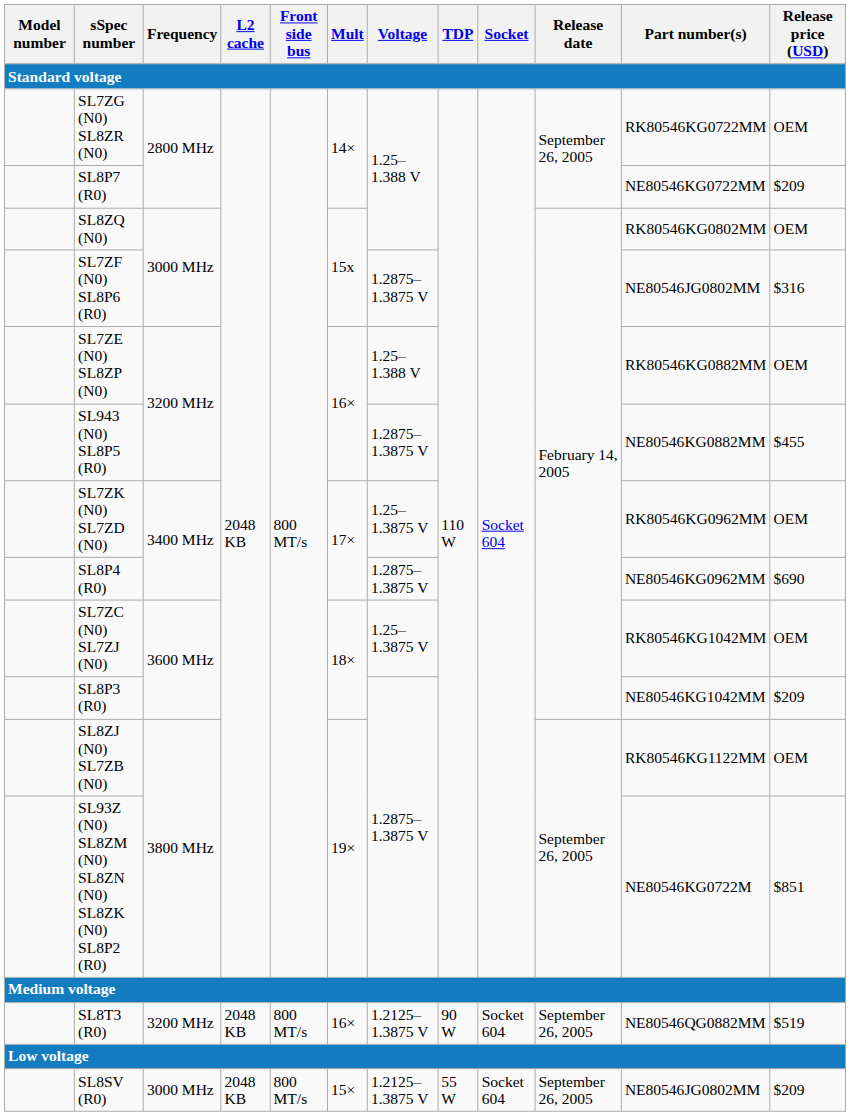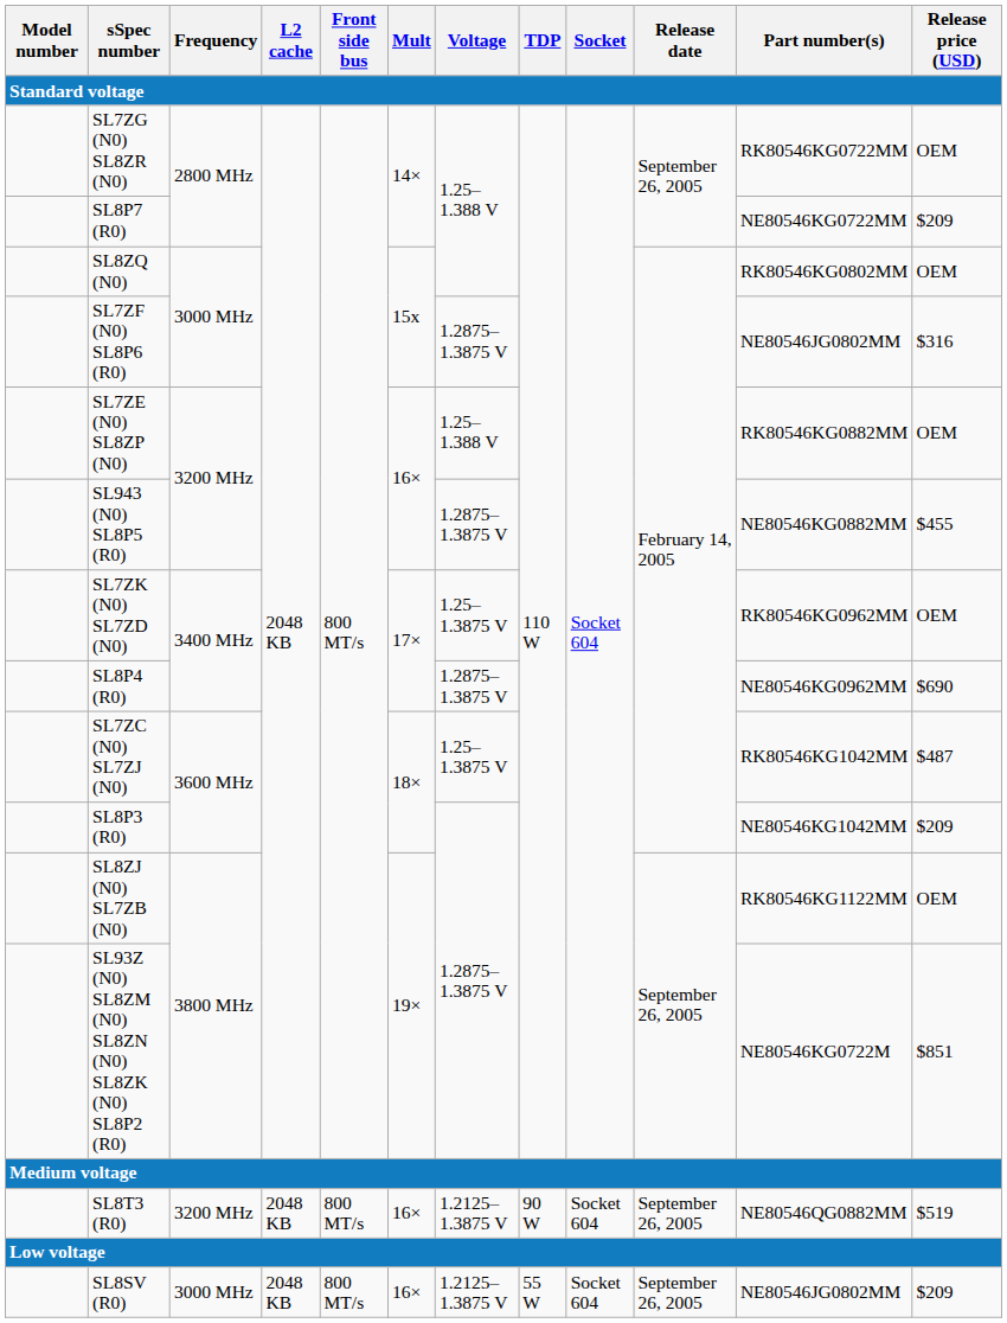 <table class="wikitable sortable">
 <tr>
 <th>Model number</th>
 <th>sSpec number</th>
 <th>Frequency</th>
 <th><a href='#'>L2 cache</a></th>
 <th><a href='#'>Front side bus</a></th>
 <th><a href='#'>Mult</a></th>
 <th><a href='#'>Voltage</a></th>
 <th><a href='#'>TDP</a></th>
 <th><a href='#'>Socket</a></th>
 <th>Release date</th>
 <th>Part number(s)</th>
 <th>Release price (<a href='#'>USD</a>)</th>
 </tr>
 <tr>
 <td colspan="12" style="text-align:left; background:#127cc1; color:white;"><strong>Standard voltage</strong></td>
 </tr>
 <tr>
 <td></td>
 <td>SL7ZG (N0)<br>SL8ZR (N0)</td>
 <td rowspan="2">2800 MHz</td>
 <td rowspan="12">2048 KB</td>
 <td rowspan="12">800 MT/s</td>
 <td rowspan="2">14×</td>
 <td rowspan="3">1.25–1.388 V</td>
 <td rowspan="12">110 W</td>
 <td rowspan="12"><a href='#'>Socket 604</a></td>
 <td rowspan="2">September 26, 2005</td>
 <td>RK80546KG0722MM</td>
 <td>OEM</td>
 </tr>
 <tr>
 <td></td>
 <td>SL8P7 (R0)</td>
 <td>NE80546KG0722MM</td>
 <td>$209</td>
 </tr>
 <tr>
 <td></td>
 <td>SL8ZQ (N0)</td>
 <td rowspan="2">3000 MHz</td>
 <td rowspan="2">15x</td>
 <td rowspan="8">February 14, 2005</td>
 <td>RK80546KG0802MM</td>
 <td>OEM</td>
 </tr>
 <tr>
 <td></td>
 <td>SL7ZF (N0)<br>SL8P6 (R0)</td>
 <td>1.2875–1.3875 V</td>
 <td>NE80546JG0802MM</td>
 <td>$316</td>
 </tr>
 <tr>
 <td></td>
 <td>SL7ZE (N0)<br>SL8ZP (N0)</td>
 <td rowspan="2">3200 MHz</td>
 <td rowspan="2">16×</td>
 <td>1.25–1.388 V</td>
 <td>RK80546KG0882MM</td>
 <td>OEM</td>
 </tr>
 <tr>
 <td></td>
 <td>SL943 (N0)<br>SL8P5 (R0)</td>
 <td>1.2875–1.3875 V</td>
 <td>NE80546KG0882MM</td>
 <td>$455</td>
 </tr>
 <tr>
 <td></td>
 <td>SL7ZK (N0)<br>SL7ZD (N0)</td>
 <td rowspan="2">3400 MHz</td>
 <td rowspan="2">17×</td>
 <td>1.25–1.3875 V</td>
 <td>RK80546KG0962MM</td>
 <td>OEM</td>
 </tr>
 <tr>
 <td></td>
 <td>SL8P4 (R0)</td>
 <td>1.2875–1.3875 V</td>
 <td>NE80546KG0962MM</td>
 <td>$690</td>
 </tr>
 <tr>
 <td></td>
 <td>SL7ZC (N0) <br>SL7ZJ (N0)</td>
 <td rowspan="2">3600 MHz</td>
 <td rowspan="2">18×</td>
 <td>1.25–1.3875 V</td>
 <td>RK80546KG1042MM</td>
-<td>OEM</td>
+<td>$487</td>
 </tr>
 <tr>
 <td></td>
 <td>SL8P3 (R0)</td>
 <td rowspan="3">1.2875–1.3875 V</td>
 <td>NE80546KG1042MM</td>
 <td>$209</td>
 </tr>
 <tr>
 <td></td>
 <td>SL8ZJ (N0)<br>SL7ZB (N0)</td>
 <td rowspan="2">3800 MHz</td>
 <td rowspan="2">19×</td>
 <td rowspan="2">September 26, 2005</td>
 <td>RK80546KG1122MM</td>
 <td>OEM</td>
 </tr>
 <tr>
 <td></td>
 <td>SL93Z (N0)<br>SL8ZM (N0)<br>SL8ZN (N0)<br>SL8ZK (N0)<br>SL8P2 (R0)</td>
 <td>NE80546KG0722M</td>
 <td>$851</td>
 </tr>
 <tr>
 <td colspan="12" style="text-align:left; background:#127cc1; color:white;"><strong>Medium voltage</strong></td>
 </tr>
 <tr>
 <td></td>
 <td>SL8T3 (R0)</td>
 <td>3200 MHz</td>
 <td>2048 KB</td>
 <td>800 MT/s</td>
 <td>16×</td>
 <td>1.2125–1.3875 V</td>
 <td>90 W</td>
 <td>Socket 604</td>
 <td>September 26, 2005</td>
 <td>NE80546QG0882MM</td>
 <td>$519</td>
 </tr>
 <tr>
 <td colspan="12" style="text-align:left; background:#127cc1; color:white;"><strong>Low voltage</strong></td>
 </tr>
 <tr>
 <td></td>
 <td>SL8SV (R0)</td>
 <td>3000 MHz</td>
 <td>2048 KB</td>
 <td>800 MT/s</td>
-<td>15×</td>
+<td>16×</td>
 <td>1.2125–1.3875 V</td>
 <td>55 W</td>
 <td>Socket 604</td>
 <td>September 26, 2005</td>
 <td>NE80546JG0802MM</td>
 <td>$209</td>
 </tr>
 </table>
